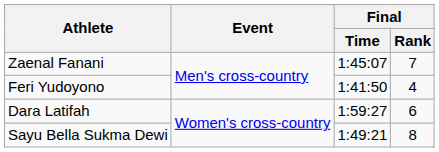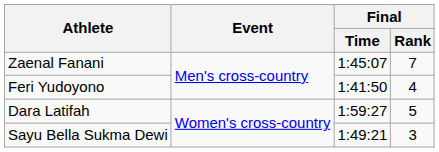 <table class=wikitable style="text-align:center; font-size:90%">
 <tr>
 <th rowspan="2">Athlete</th>
 <th rowspan="2">Event</th>
 <th colspan="2">Final</th>
 </tr>
 <tr>
 <th>Time</th>
 <th>Rank</th>
 </tr>
 <tr>
 <td align="left">Zaenal Fanani</td>
 <td rowspan="2" align="left"><a href='#'>Men's cross-country</a></td>
 <td>1:45:07</td>
 <td>7</td>
 </tr>
 <tr>
 <td align="left">Feri Yudoyono</td>
 <td>1:41:50</td>
 <td>4</td>
 </tr>
 <tr>
 <td align="left">Dara Latifah</td>
 <td rowspan="2" align="left"><a href='#'>Women's cross-country</a></td>
 <td>1:59:27</td>
-<td>6</td>
+<td>5</td>
 </tr>
 <tr>
 <td align="left">Sayu Bella Sukma Dewi</td>
 <td>1:49:21</td>
-<td>8</td>
+<td>3</td>
 </tr>
 </table>
